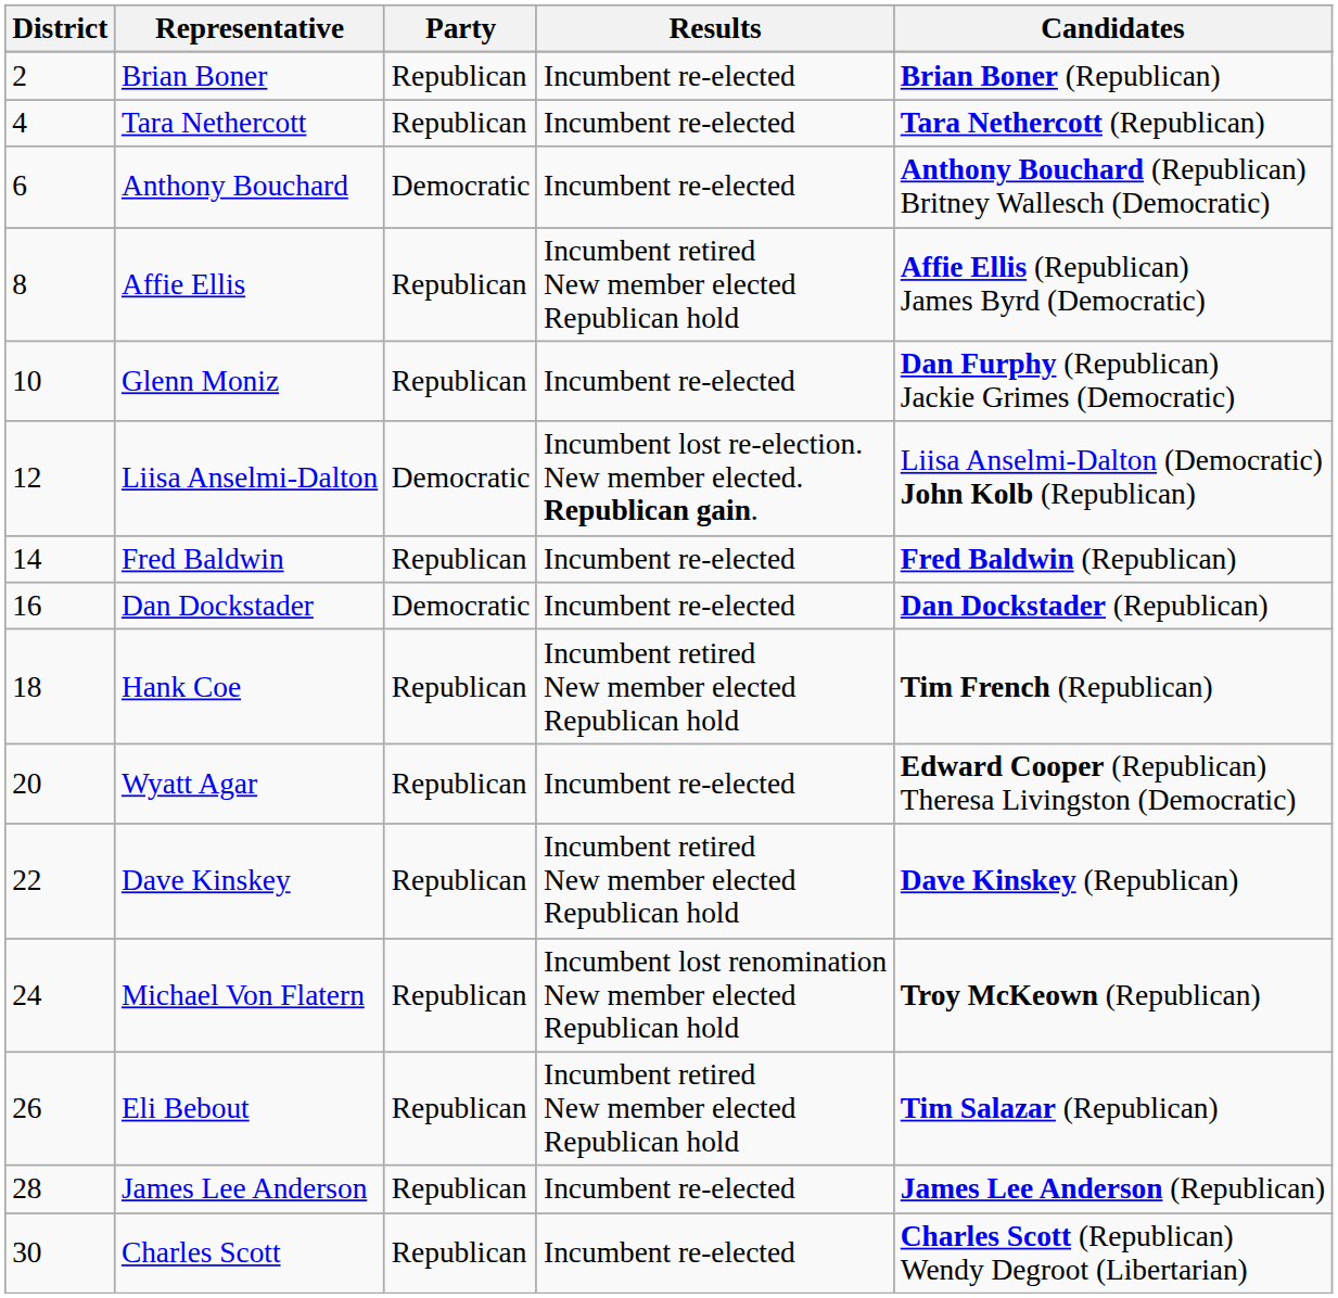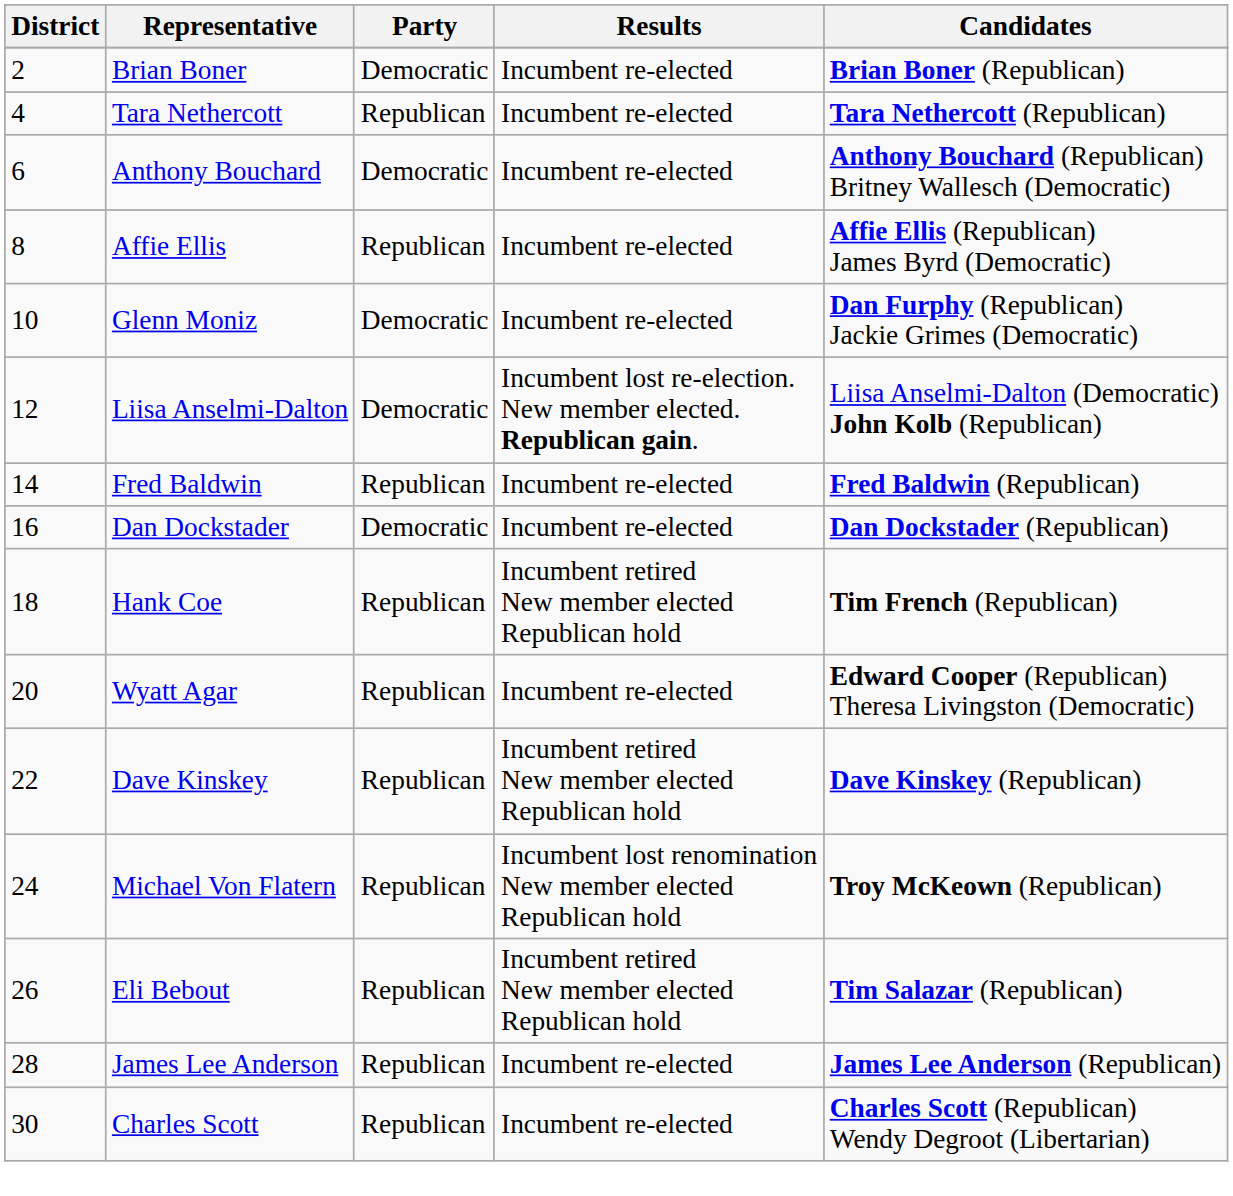 <table class="wikitable">
 <tr>
 <th>District</th>
 <th>Representative</th>
 <th>Party</th>
 <th>Results</th>
 <th rowspan=1 class="unsortable">Candidates</th>
 </tr>
 <tr>
 </tr>
 <tr>
 <td>2</td>
 <td><a href='#'>Brian Boner</a></td>
-<td>Republican</td>
+<td>Democratic</td>
 <td>Incumbent re-elected</td>
 <td> <strong><a href='#'>Brian Boner</a></strong> (Republican)</td>
 </tr>
 <tr>
 <td>4</td>
 <td><a href='#'>Tara Nethercott</a></td>
 <td>Republican</td>
 <td>Incumbent re-elected</td>
 <td> <strong><a href='#'>Tara Nethercott</a></strong> (Republican)</td>
 </tr>
 <tr>
 <td>6</td>
 <td><a href='#'>Anthony Bouchard</a></td>
 <td>Democratic</td>
 <td>Incumbent re-elected</td>
 <td> <strong><a href='#'>Anthony Bouchard</a></strong> (Republican)<br> Britney Wallesch (Democratic)</td>
 </tr>
 <tr>
 <td>8</td>
 <td><a href='#'>Affie Ellis</a></td>
 <td>Republican</td>
-<td>Incumbent retired<br>New member elected<br>Republican hold</td>
+<td>Incumbent re-elected</td>
 <td> <strong><a href='#'>Affie Ellis</a></strong> (Republican)<br> James Byrd (Democratic)</td>
 </tr>
 <tr>
 <td>10</td>
 <td><a href='#'>Glenn Moniz</a></td>
-<td>Republican</td>
+<td>Democratic</td>
 <td>Incumbent re-elected</td>
 <td> <strong><a href='#'>Dan Furphy</a></strong> (Republican)<br> Jackie Grimes (Democratic)</td>
 </tr>
 <tr>
 <td>12</td>
 <td><a href='#'>Liisa Anselmi-Dalton</a></td>
 <td>Democratic</td>
 <td>Incumbent lost re-election.<br>New member elected.<br><strong>Republican gain</strong>.</td>
 <td><a href='#'>Liisa Anselmi-Dalton</a> (Democratic)<br> <strong>John Kolb</strong> (Republican)</td>
 </tr>
 <tr>
 <td>14</td>
 <td><a href='#'>Fred Baldwin</a></td>
 <td>Republican</td>
 <td>Incumbent re-elected</td>
 <td> <strong><a href='#'>Fred Baldwin</a></strong> (Republican)</td>
 </tr>
 <tr>
 <td>16</td>
 <td><a href='#'>Dan Dockstader</a></td>
 <td>Democratic</td>
 <td>Incumbent re-elected</td>
 <td> <strong><a href='#'>Dan Dockstader</a></strong> (Republican)</td>
 </tr>
 <tr>
 <td>18</td>
 <td><a href='#'>Hank Coe</a></td>
 <td>Republican</td>
 <td>Incumbent retired<br>New member elected<br>Republican hold</td>
 <td> <strong>Tim French</strong> (Republican)</td>
 </tr>
 <tr>
 <td>20</td>
 <td><a href='#'>Wyatt Agar</a></td>
 <td>Republican</td>
 <td>Incumbent re-elected</td>
 <td> <strong>Edward Cooper</strong> (Republican)<br>Theresa Livingston (Democratic)</td>
 </tr>
 <tr>
 <td>22</td>
 <td><a href='#'>Dave Kinskey</a></td>
 <td>Republican</td>
 <td>Incumbent retired<br>New member elected<br>Republican hold</td>
 <td> <strong><a href='#'>Dave Kinskey</a></strong> (Republican)</td>
 </tr>
 <tr>
 <td>24</td>
 <td><a href='#'>Michael Von Flatern</a></td>
 <td>Republican</td>
 <td>Incumbent lost renomination<br>New member elected<br>Republican hold</td>
 <td> <strong>Troy McKeown</strong> (Republican)</td>
 </tr>
 <tr>
 <td>26</td>
 <td><a href='#'>Eli Bebout</a></td>
 <td>Republican</td>
 <td>Incumbent retired<br>New member elected<br>Republican hold</td>
 <td> <strong><a href='#'>Tim Salazar</a></strong> (Republican)</td>
 </tr>
 <tr>
 <td>28</td>
 <td><a href='#'>James Lee Anderson</a></td>
 <td>Republican</td>
 <td>Incumbent re-elected</td>
 <td> <strong><a href='#'>James Lee Anderson</a></strong> (Republican)</td>
 </tr>
 <tr>
 <td>30</td>
 <td><a href='#'>Charles Scott</a></td>
 <td>Republican</td>
 <td>Incumbent re-elected</td>
 <td> <strong><a href='#'>Charles Scott</a></strong> (Republican)<br> Wendy Degroot (Libertarian)</td>
 </tr>
 </table>
